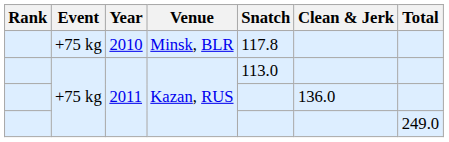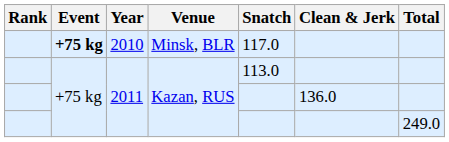 <table class="wikitable">
 <tr>
 <th>Rank</th>
 <th>Event</th>
 <th>Year</th>
 <th>Venue</th>
 <th>Snatch</th>
 <th>Clean & Jerk</th>
 <th>Total</th>
 </tr>
 <tr bgcolor=#DDEEFF>
 <td></td>
-<td>+75 kg</td>
+<td><strong>+75 kg</strong></td>
 <td><a href='#'>2010</a></td>
 <td><a href='#'>Minsk</a>, <a href='#'>BLR</a></td>
-<td>117.8</td>
+<td>117.0</td>
 <td></td>
 <td></td>
 </tr>
 <tr bgcolor=#DDEEFF>
 <td></td>
 <td rowspan=3>+75 kg</td>
 <td rowspan=3><a href='#'>2011</a></td>
 <td rowspan=3><a href='#'>Kazan</a>, <a href='#'>RUS</a></td>
 <td>113.0</td>
 <td></td>
 <td></td>
 </tr>
 <tr bgcolor=#DDEEFF>
 <td></td>
 <td></td>
 <td>136.0</td>
 <td></td>
 </tr>
 <tr bgcolor=#DDEEFF>
 <td></td>
 <td></td>
 <td></td>
 <td>249.0</td>
 </tr>
 </table>
